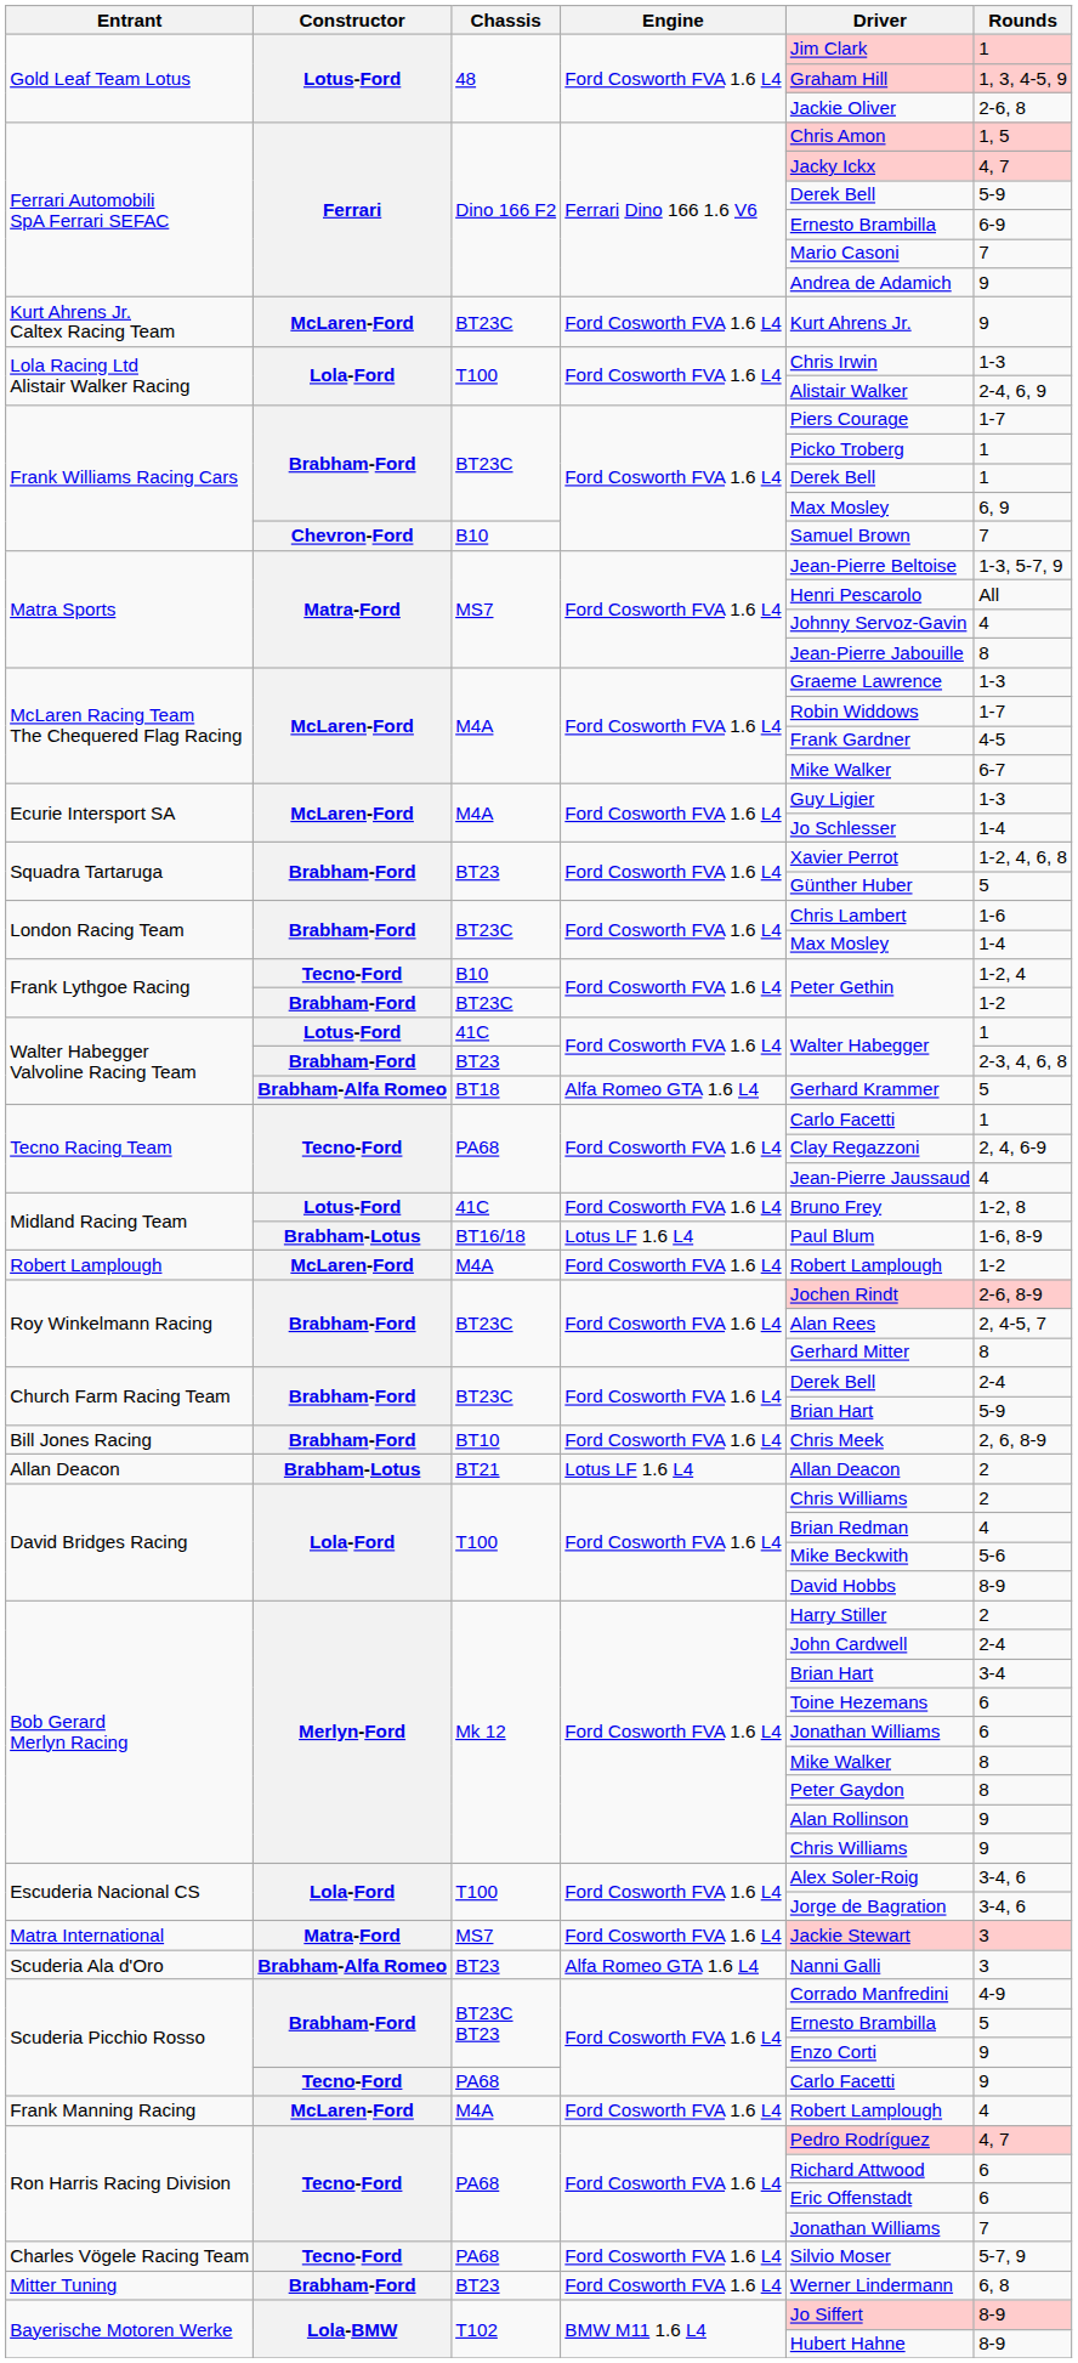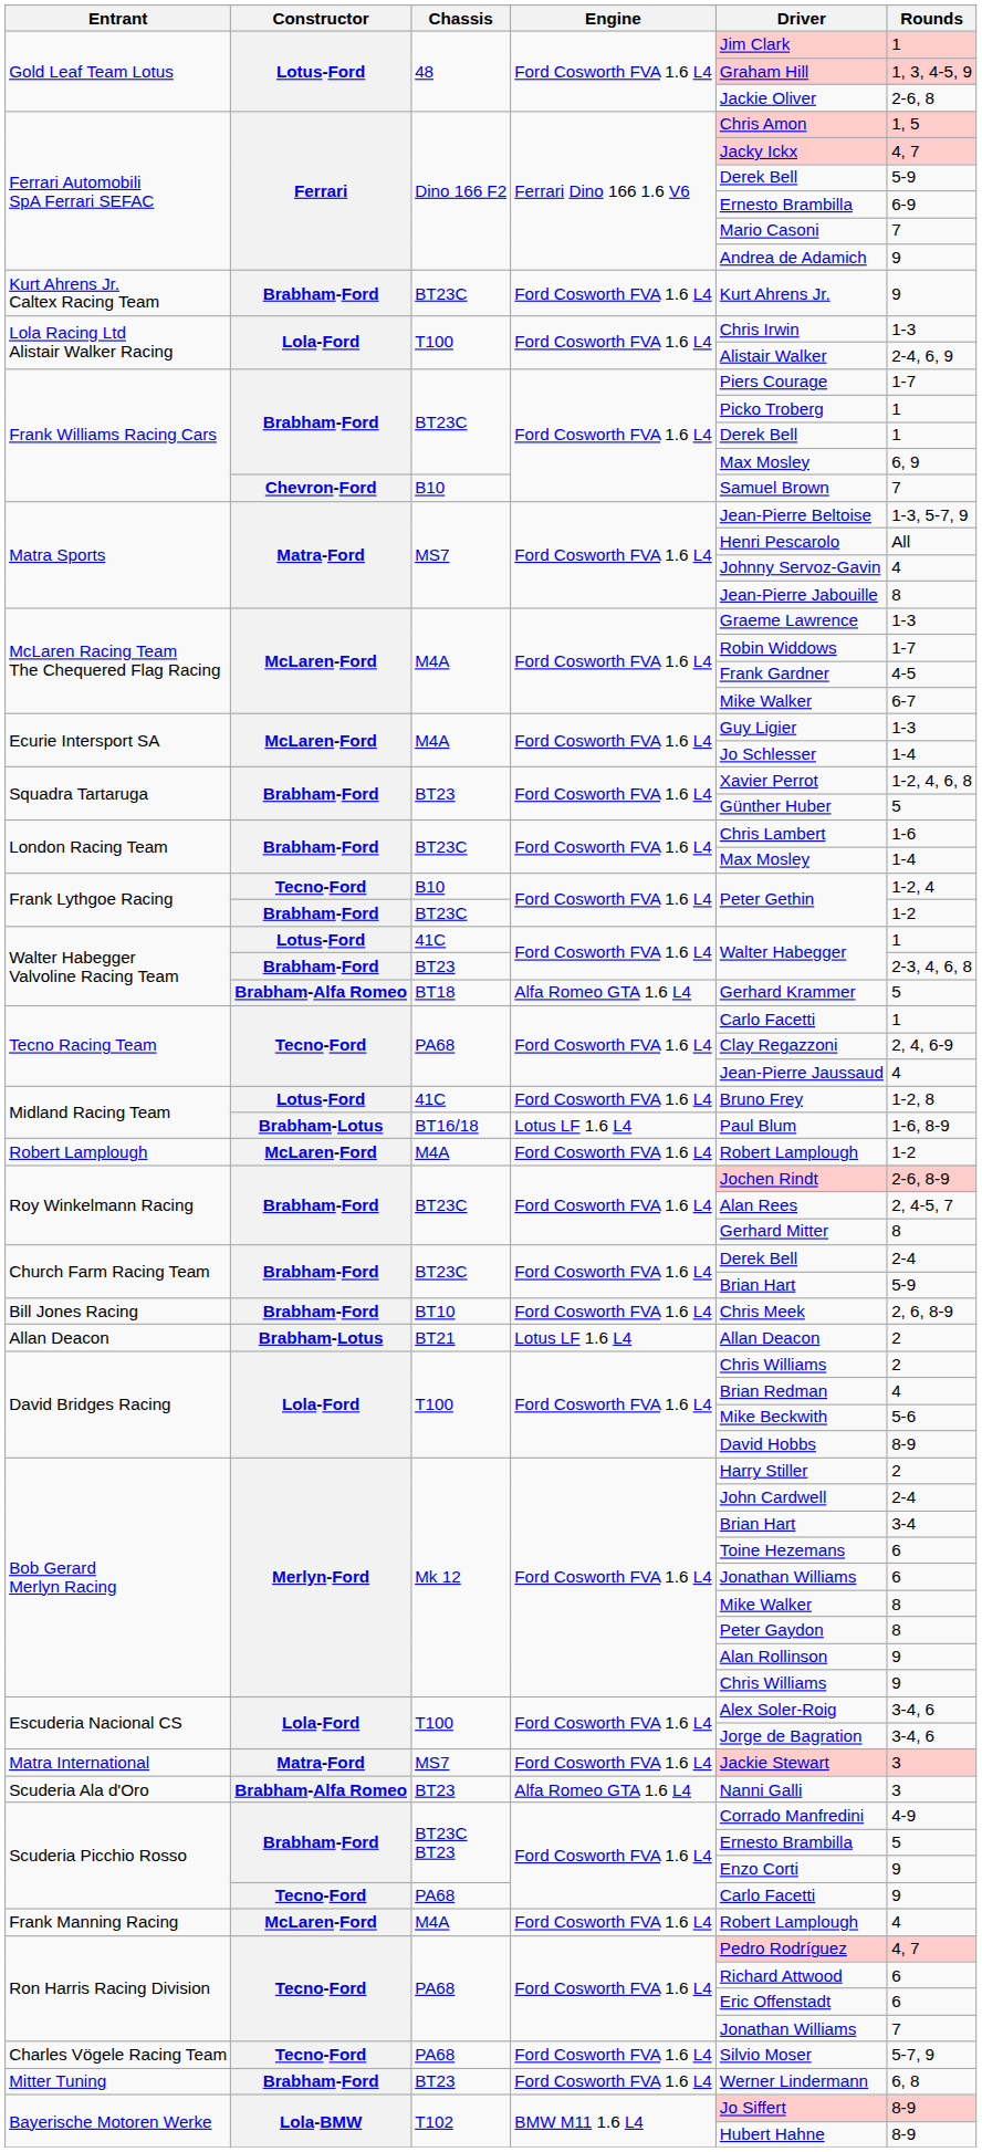 <table class="wikitable" style="font-size: 85%">
 <tr>
 <th>Entrant</th>
 <th>Constructor</th>
 <th>Chassis</th>
 <th>Engine</th>
 <th>Driver</th>
 <th>Rounds</th>
 </tr>
 <tr>
 <td rowspan=3> <a href='#'>Gold Leaf Team Lotus</a></td>
 <th rowspan=3><a href='#'>Lotus</a>-<a href='#'>Ford</a></th>
 <td rowspan=3><a href='#'>48</a></td>
 <td rowspan=3><a href='#'>Ford Cosworth FVA</a> 1.6 <a href='#'>L4</a></td>
 <td style="background:#fcc;"> <a href='#'>Jim Clark</a></td>
 <td style="background:#fcc;">1</td>
 </tr>
 <tr>
 <td style="background:#fcc;"> <a href='#'>Graham Hill</a></td>
 <td style="background:#fcc;">1, 3, 4-5, 9</td>
 </tr>
 <tr>
 <td> <a href='#'>Jackie Oliver</a></td>
 <td>2-6, 8</td>
 </tr>
 <tr>
 <td rowspan=6> <a href='#'>Ferrari Automobili</a><br> <a href='#'>SpA Ferrari SEFAC</a></td>
 <th rowspan=6><a href='#'>Ferrari</a></th>
 <td rowspan=6><a href='#'>Dino 166 F2</a></td>
 <td rowspan=6><a href='#'>Ferrari</a> <a href='#'>Dino</a> 166 1.6 <a href='#'>V6</a></td>
 <td style="background:#fcc;"> <a href='#'>Chris Amon</a></td>
 <td style="background:#fcc;">1, 5</td>
 </tr>
 <tr>
 <td style="background:#fcc;"> <a href='#'>Jacky Ickx</a></td>
 <td style="background:#fcc;">4, 7</td>
 </tr>
 <tr>
 <td> <a href='#'>Derek Bell</a></td>
 <td>5-9</td>
 </tr>
 <tr>
 <td> <a href='#'>Ernesto Brambilla</a></td>
 <td>6-9</td>
 </tr>
 <tr>
 <td> <a href='#'>Mario Casoni</a></td>
 <td>7</td>
 </tr>
 <tr>
 <td> <a href='#'>Andrea de Adamich</a></td>
 <td>9</td>
 </tr>
 <tr>
 <td> <a href='#'>Kurt Ahrens Jr.</a><br> Caltex Racing Team</td>
-<th><a href='#'>McLaren</a>-<a href='#'>Ford</a></th>
+<th><a href='#'>Brabham</a>-<a href='#'>Ford</a></th>
 <td><a href='#'>BT23C</a></td>
 <td><a href='#'>Ford Cosworth FVA</a> 1.6 <a href='#'>L4</a></td>
 <td> <a href='#'>Kurt Ahrens Jr.</a></td>
 <td>9</td>
 </tr>
 <tr>
 <td rowspan=2> <a href='#'>Lola Racing Ltd</a><br> Alistair Walker Racing</td>
 <th rowspan=2><a href='#'>Lola</a>-<a href='#'>Ford</a></th>
 <td rowspan=2><a href='#'>T100</a></td>
 <td rowspan=2><a href='#'>Ford Cosworth FVA</a> 1.6 <a href='#'>L4</a></td>
 <td> <a href='#'>Chris Irwin</a></td>
 <td>1-3</td>
 </tr>
 <tr>
 <td> <a href='#'>Alistair Walker</a></td>
 <td>2-4, 6, 9</td>
 </tr>
 <tr>
 <td rowspan=5> <a href='#'>Frank Williams Racing Cars</a></td>
 <th rowspan=4><a href='#'>Brabham</a>-<a href='#'>Ford</a></th>
 <td rowspan=4><a href='#'>BT23C</a></td>
 <td rowspan=5><a href='#'>Ford Cosworth FVA</a> 1.6 <a href='#'>L4</a></td>
 <td> <a href='#'>Piers Courage</a></td>
 <td>1-7</td>
 </tr>
 <tr>
 <td> <a href='#'>Picko Troberg</a></td>
 <td>1</td>
 </tr>
 <tr>
 <td> <a href='#'>Derek Bell</a></td>
 <td>1</td>
 </tr>
 <tr>
 <td> <a href='#'>Max Mosley</a></td>
 <td>6, 9</td>
 </tr>
 <tr>
 <th><a href='#'>Chevron</a>-<a href='#'>Ford</a></th>
 <td><a href='#'>B10</a></td>
 <td> <a href='#'>Samuel Brown</a></td>
 <td>7</td>
 </tr>
 <tr>
 <td rowspan=4> <a href='#'>Matra Sports</a></td>
 <th rowspan=4><a href='#'>Matra</a>-<a href='#'>Ford</a></th>
 <td rowspan=4><a href='#'>MS7</a></td>
 <td rowspan=4><a href='#'>Ford Cosworth FVA</a> 1.6 <a href='#'>L4</a></td>
 <td> <a href='#'>Jean-Pierre Beltoise</a></td>
 <td>1-3, 5-7, 9</td>
 </tr>
 <tr>
 <td> <a href='#'>Henri Pescarolo</a></td>
 <td>All</td>
 </tr>
 <tr>
 <td> <a href='#'>Johnny Servoz-Gavin</a></td>
 <td>4</td>
 </tr>
 <tr>
 <td> <a href='#'>Jean-Pierre Jabouille</a></td>
 <td>8</td>
 </tr>
 <tr>
 <td rowspan=4> <a href='#'>McLaren Racing Team</a><br> The Chequered Flag Racing</td>
 <th rowspan=4><a href='#'>McLaren</a>-<a href='#'>Ford</a></th>
 <td rowspan=4><a href='#'>M4A</a></td>
 <td rowspan=4><a href='#'>Ford Cosworth FVA</a> 1.6 <a href='#'>L4</a></td>
 <td> <a href='#'>Graeme Lawrence</a></td>
 <td>1-3</td>
 </tr>
 <tr>
 <td> <a href='#'>Robin Widdows</a></td>
 <td>1-7</td>
 </tr>
 <tr>
 <td> <a href='#'>Frank Gardner</a></td>
 <td>4-5</td>
 </tr>
 <tr>
 <td> <a href='#'>Mike Walker</a></td>
 <td>6-7</td>
 </tr>
 <tr>
 <td rowspan=2> Ecurie Intersport SA</td>
 <th rowspan=2><a href='#'>McLaren</a>-<a href='#'>Ford</a></th>
 <td rowspan=2><a href='#'>M4A</a></td>
 <td rowspan=2><a href='#'>Ford Cosworth FVA</a> 1.6 <a href='#'>L4</a></td>
 <td> <a href='#'>Guy Ligier</a></td>
 <td>1-3</td>
 </tr>
 <tr>
 <td> <a href='#'>Jo Schlesser</a></td>
 <td>1-4</td>
 </tr>
 <tr>
 <td rowspan=2> Squadra Tartaruga</td>
 <th rowspan=2><a href='#'>Brabham</a>-<a href='#'>Ford</a></th>
 <td rowspan=2><a href='#'>BT23</a></td>
 <td rowspan=2><a href='#'>Ford Cosworth FVA</a> 1.6 <a href='#'>L4</a></td>
 <td> <a href='#'>Xavier Perrot</a></td>
 <td>1-2, 4, 6, 8</td>
 </tr>
 <tr>
 <td> <a href='#'>Günther Huber</a></td>
 <td>5</td>
 </tr>
 <tr>
 <td rowspan=2> London Racing Team</td>
 <th rowspan=2><a href='#'>Brabham</a>-<a href='#'>Ford</a></th>
 <td rowspan=2><a href='#'>BT23C</a></td>
 <td rowspan=2><a href='#'>Ford Cosworth FVA</a> 1.6 <a href='#'>L4</a></td>
 <td> <a href='#'>Chris Lambert</a></td>
 <td>1-6</td>
 </tr>
 <tr>
 <td> <a href='#'>Max Mosley</a></td>
 <td>1-4</td>
 </tr>
 <tr>
 <td rowspan=2> Frank Lythgoe Racing</td>
 <th><a href='#'>Tecno</a>-<a href='#'>Ford</a></th>
 <td><a href='#'>B10</a></td>
 <td rowspan=2><a href='#'>Ford Cosworth FVA</a> 1.6 <a href='#'>L4</a></td>
 <td rowspan=2> <a href='#'>Peter Gethin</a></td>
 <td>1-2, 4</td>
 </tr>
 <tr>
 <th><a href='#'>Brabham</a>-<a href='#'>Ford</a></th>
 <td><a href='#'>BT23C</a></td>
 <td>1-2</td>
 </tr>
 <tr>
 <td rowspan=3> Walter Habegger<br> Valvoline Racing Team</td>
 <th><a href='#'>Lotus</a>-<a href='#'>Ford</a></th>
 <td><a href='#'>41C</a></td>
 <td rowspan=2><a href='#'>Ford Cosworth FVA</a> 1.6 <a href='#'>L4</a></td>
 <td rowspan=2> <a href='#'>Walter Habegger</a></td>
 <td>1</td>
 </tr>
 <tr>
 <th><a href='#'>Brabham</a>-<a href='#'>Ford</a></th>
 <td><a href='#'>BT23</a></td>
 <td>2-3, 4, 6, 8</td>
 </tr>
 <tr>
 <th><a href='#'>Brabham</a>-<a href='#'>Alfa Romeo</a></th>
 <td><a href='#'>BT18</a></td>
 <td><a href='#'>Alfa Romeo GTA</a> 1.6 <a href='#'>L4</a></td>
 <td> <a href='#'>Gerhard Krammer</a></td>
 <td>5</td>
 </tr>
 <tr>
 <td rowspan=3> <a href='#'>Tecno Racing Team</a></td>
 <th rowspan=3><a href='#'>Tecno</a>-<a href='#'>Ford</a></th>
 <td rowspan=3><a href='#'>PA68</a></td>
 <td rowspan=3><a href='#'>Ford Cosworth FVA</a> 1.6 <a href='#'>L4</a></td>
 <td> <a href='#'>Carlo Facetti</a></td>
 <td>1</td>
 </tr>
 <tr>
 <td> <a href='#'>Clay Regazzoni</a></td>
 <td>2, 4, 6-9</td>
 </tr>
 <tr>
 <td> <a href='#'>Jean-Pierre Jaussaud</a></td>
 <td>4</td>
 </tr>
 <tr>
 <td rowspan=2> Midland Racing Team</td>
 <th><a href='#'>Lotus</a>-<a href='#'>Ford</a></th>
 <td><a href='#'>41C</a></td>
 <td><a href='#'>Ford Cosworth FVA</a> 1.6 <a href='#'>L4</a></td>
 <td> <a href='#'>Bruno Frey</a></td>
 <td>1-2, 8</td>
 </tr>
 <tr>
 <th><a href='#'>Brabham</a>-<a href='#'>Lotus</a></th>
 <td><a href='#'>BT16/18</a></td>
 <td><a href='#'>Lotus LF</a> 1.6 <a href='#'>L4</a></td>
 <td> <a href='#'>Paul Blum</a></td>
 <td>1-6, 8-9</td>
 </tr>
 <tr>
 <td> <a href='#'>Robert Lamplough</a></td>
 <th><a href='#'>McLaren</a>-<a href='#'>Ford</a></th>
 <td><a href='#'>M4A</a></td>
 <td><a href='#'>Ford Cosworth FVA</a> 1.6 <a href='#'>L4</a></td>
 <td> <a href='#'>Robert Lamplough</a></td>
 <td>1-2</td>
 </tr>
 <tr>
 <td rowspan=3> Roy Winkelmann Racing</td>
 <th rowspan=3><a href='#'>Brabham</a>-<a href='#'>Ford</a></th>
 <td rowspan=3><a href='#'>BT23C</a></td>
 <td rowspan=3><a href='#'>Ford Cosworth FVA</a> 1.6 <a href='#'>L4</a></td>
 <td style="background:#fcc;"> <a href='#'>Jochen Rindt</a></td>
 <td style="background:#fcc;">2-6, 8-9</td>
 </tr>
 <tr>
 <td> <a href='#'>Alan Rees</a></td>
 <td>2, 4-5, 7</td>
 </tr>
 <tr>
 <td> <a href='#'>Gerhard Mitter</a></td>
 <td>8</td>
 </tr>
 <tr>
 <td rowspan=2> Church Farm Racing Team</td>
 <th rowspan=2><a href='#'>Brabham</a>-<a href='#'>Ford</a></th>
 <td rowspan=2><a href='#'>BT23C</a></td>
 <td rowspan=2><a href='#'>Ford Cosworth FVA</a> 1.6 <a href='#'>L4</a></td>
 <td> <a href='#'>Derek Bell</a></td>
 <td>2-4</td>
 </tr>
 <tr>
 <td> <a href='#'>Brian Hart</a></td>
 <td>5-9</td>
 </tr>
 <tr>
 <td> Bill Jones Racing</td>
 <th><a href='#'>Brabham</a>-<a href='#'>Ford</a></th>
 <td><a href='#'>BT10</a></td>
 <td><a href='#'>Ford Cosworth FVA</a> 1.6 <a href='#'>L4</a></td>
 <td> <a href='#'>Chris Meek</a></td>
 <td>2, 6, 8-9</td>
 </tr>
 <tr>
 <td> Allan Deacon</td>
 <th><a href='#'>Brabham</a>-<a href='#'>Lotus</a></th>
 <td><a href='#'>BT21</a></td>
 <td><a href='#'>Lotus LF</a> 1.6 <a href='#'>L4</a></td>
 <td> <a href='#'>Allan Deacon</a></td>
 <td>2</td>
 </tr>
 <tr>
 <td rowspan=4> David Bridges Racing</td>
 <th rowspan=4><a href='#'>Lola</a>-<a href='#'>Ford</a></th>
 <td rowspan=4><a href='#'>T100</a></td>
 <td rowspan=4><a href='#'>Ford Cosworth FVA</a> 1.6 <a href='#'>L4</a></td>
 <td> <a href='#'>Chris Williams</a></td>
 <td>2</td>
 </tr>
 <tr>
 <td> <a href='#'>Brian Redman</a></td>
 <td>4</td>
 </tr>
 <tr>
 <td> <a href='#'>Mike Beckwith</a></td>
 <td>5-6</td>
 </tr>
 <tr>
 <td> <a href='#'>David Hobbs</a></td>
 <td>8-9</td>
 </tr>
 <tr>
 <td rowspan=9> <a href='#'>Bob Gerard</a><br> <a href='#'>Merlyn Racing</a></td>
 <th rowspan=9><a href='#'>Merlyn</a>-<a href='#'>Ford</a></th>
 <td rowspan=9><a href='#'>Mk 12</a></td>
 <td rowspan=9><a href='#'>Ford Cosworth FVA</a> 1.6 <a href='#'>L4</a></td>
 <td> <a href='#'>Harry Stiller</a></td>
 <td>2</td>
 </tr>
 <tr>
 <td> <a href='#'>John Cardwell</a></td>
 <td>2-4</td>
 </tr>
 <tr>
 <td> <a href='#'>Brian Hart</a></td>
 <td>3-4</td>
 </tr>
 <tr>
 <td> <a href='#'>Toine Hezemans</a></td>
 <td>6</td>
 </tr>
 <tr>
 <td> <a href='#'>Jonathan Williams</a></td>
 <td>6</td>
 </tr>
 <tr>
 <td> <a href='#'>Mike Walker</a></td>
 <td>8</td>
 </tr>
 <tr>
 <td> <a href='#'>Peter Gaydon</a></td>
 <td>8</td>
 </tr>
 <tr>
 <td> <a href='#'>Alan Rollinson</a></td>
 <td>9</td>
 </tr>
 <tr>
 <td> <a href='#'>Chris Williams</a></td>
 <td>9</td>
 </tr>
 <tr>
 <td rowspan=2> Escuderia Nacional CS</td>
 <th rowspan=2><a href='#'>Lola</a>-<a href='#'>Ford</a></th>
 <td rowspan=2><a href='#'>T100</a></td>
 <td rowspan=2><a href='#'>Ford Cosworth FVA</a> 1.6 <a href='#'>L4</a></td>
 <td> <a href='#'>Alex Soler-Roig</a></td>
 <td>3-4, 6</td>
 </tr>
 <tr>
 <td> <a href='#'>Jorge de Bagration</a></td>
 <td>3-4, 6</td>
 </tr>
 <tr>
 <td> <a href='#'>Matra International</a></td>
 <th><a href='#'>Matra</a>-<a href='#'>Ford</a></th>
 <td><a href='#'>MS7</a></td>
 <td><a href='#'>Ford Cosworth FVA</a> 1.6 <a href='#'>L4</a></td>
 <td style="background:#fcc;"> <a href='#'>Jackie Stewart</a></td>
 <td style="background:#fcc;">3</td>
 </tr>
 <tr>
 <td> Scuderia Ala d'Oro</td>
 <th><a href='#'>Brabham</a>-<a href='#'>Alfa Romeo</a></th>
 <td><a href='#'>BT23</a></td>
 <td><a href='#'>Alfa Romeo GTA</a> 1.6 <a href='#'>L4</a></td>
 <td> <a href='#'>Nanni Galli</a></td>
 <td>3</td>
 </tr>
 <tr>
 <td rowspan=4> Scuderia Picchio Rosso</td>
 <th rowspan=3><a href='#'>Brabham</a>-<a href='#'>Ford</a></th>
 <td rowspan=3><a href='#'>BT23C</a><br><a href='#'>BT23</a></td>
 <td rowspan=4><a href='#'>Ford Cosworth FVA</a> 1.6 <a href='#'>L4</a></td>
 <td> <a href='#'>Corrado Manfredini</a></td>
 <td>4-9</td>
 </tr>
 <tr>
 <td> <a href='#'>Ernesto Brambilla</a></td>
 <td>5</td>
 </tr>
 <tr>
 <td> <a href='#'>Enzo Corti</a></td>
 <td>9</td>
 </tr>
 <tr>
 <th><a href='#'>Tecno</a>-<a href='#'>Ford</a></th>
 <td><a href='#'>PA68</a></td>
 <td> <a href='#'>Carlo Facetti</a></td>
 <td>9</td>
 </tr>
 <tr>
 <td>  Frank Manning Racing</td>
 <th><a href='#'>McLaren</a>-<a href='#'>Ford</a></th>
 <td><a href='#'>M4A</a></td>
 <td><a href='#'>Ford Cosworth FVA</a> 1.6 <a href='#'>L4</a></td>
 <td> <a href='#'>Robert Lamplough</a></td>
 <td>4</td>
 </tr>
 <tr>
 <td rowspan=4> Ron Harris Racing Division</td>
 <th rowspan=4><a href='#'>Tecno</a>-<a href='#'>Ford</a></th>
 <td rowspan=4><a href='#'>PA68</a></td>
 <td rowspan=4><a href='#'>Ford Cosworth FVA</a> 1.6 <a href='#'>L4</a></td>
 <td style="background:#fcc;"> <a href='#'>Pedro Rodríguez</a></td>
 <td style="background:#fcc;">4, 7</td>
 </tr>
 <tr>
 <td> <a href='#'>Richard Attwood</a></td>
 <td>6</td>
 </tr>
 <tr>
 <td> <a href='#'>Eric Offenstadt</a></td>
 <td>6</td>
 </tr>
 <tr>
 <td> <a href='#'>Jonathan Williams</a></td>
 <td>7</td>
 </tr>
 <tr>
 <td> Charles Vögele Racing Team</td>
 <th><a href='#'>Tecno</a>-<a href='#'>Ford</a></th>
 <td><a href='#'>PA68</a></td>
 <td><a href='#'>Ford Cosworth FVA</a> 1.6 <a href='#'>L4</a></td>
 <td> <a href='#'>Silvio Moser</a></td>
 <td>5-7, 9</td>
 </tr>
 <tr>
 <td> <a href='#'>Mitter Tuning</a></td>
 <th><a href='#'>Brabham</a>-<a href='#'>Ford</a></th>
 <td><a href='#'>BT23</a></td>
 <td><a href='#'>Ford Cosworth FVA</a> 1.6 <a href='#'>L4</a></td>
 <td> <a href='#'>Werner Lindermann</a></td>
 <td>6, 8</td>
 </tr>
 <tr>
 <td rowspan=2> <a href='#'>Bayerische Motoren Werke</a></td>
 <th rowspan=2><a href='#'>Lola</a>-<a href='#'>BMW</a></th>
 <td rowspan=2><a href='#'>T102</a></td>
 <td rowspan=2><a href='#'>BMW M11</a> 1.6 <a href='#'>L4</a></td>
 <td style="background:#fcc;"> <a href='#'>Jo Siffert</a></td>
 <td style="background:#fcc;">8-9</td>
 </tr>
 <tr>
 <td> <a href='#'>Hubert Hahne</a></td>
 <td>8-9</td>
 </tr>
 <tr>
 </tr>
 </table>
